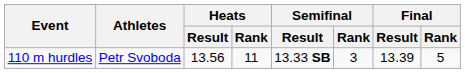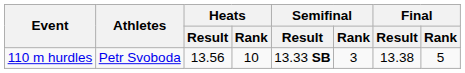 <table class="wikitable" border="1" style="font-size:90%">
 <tr>
 <th rowspan="2">Event</th>
 <th rowspan="2">Athletes</th>
 <th colspan="2">Heats</th>
 <th colspan="2">Semifinal</th>
 <th colspan="2">Final</th>
 </tr>
 <tr>
 <th>Result</th>
 <th>Rank</th>
 <th>Result</th>
 <th>Rank</th>
 <th>Result</th>
 <th>Rank</th>
 </tr>
 <tr>
 <td><a href='#'>110 m hurdles</a></td>
 <td><a href='#'>Petr Svoboda</a></td>
 <td align=center>13.56</td>
-<td align=center>11</td>
+<td align=center>10</td>
 <td align=center>13.33 <strong>SB</strong></td>
 <td align=center>3</td>
-<td align=center>13.39</td>
+<td align=center>13.38</td>
 <td align=center>5</td>
 </tr>
 </table>
